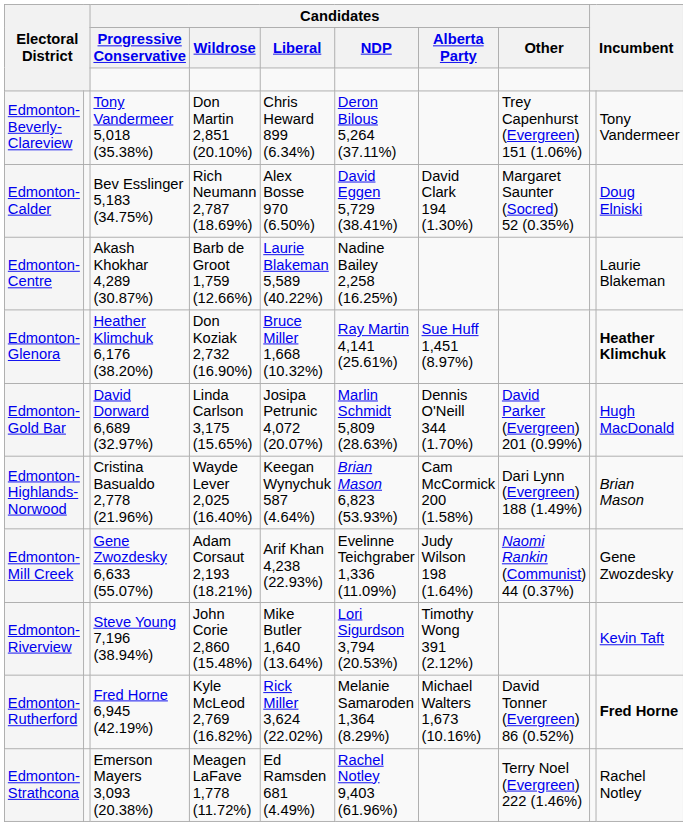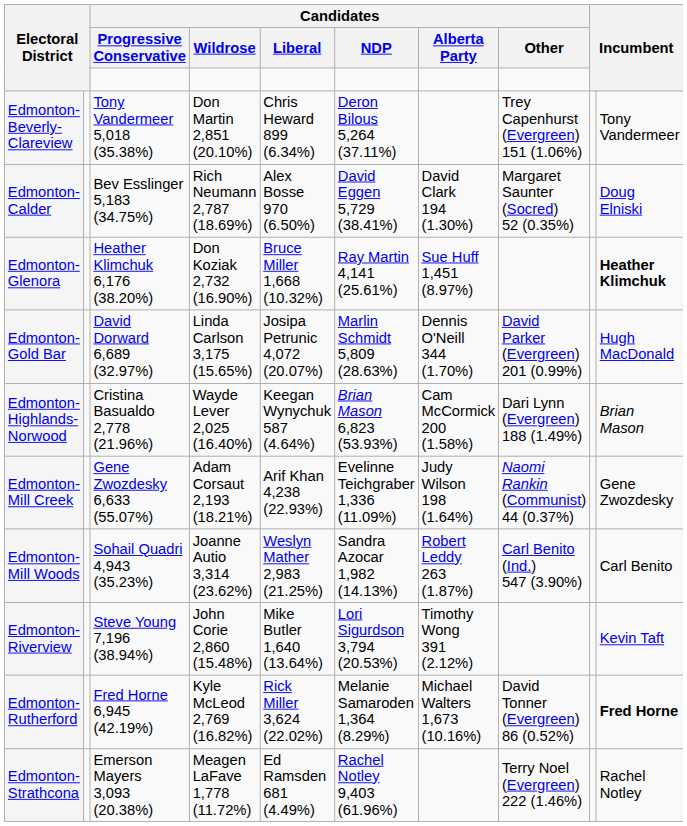 <table class="wikitable" style="width:100%">
 <tr>
 <th rowspan=3 colspan=2>Electoral District</th>
 <th colspan=6>Candidates</th>
 <th rowspan=3 colspan=2>Incumbent</th>
 </tr>
 <tr>
 <th><a href='#'>Progressive<br>Conservative</a></th>
 <th><a href='#'>Wildrose</a></th>
 <th><a href='#'>Liberal</a></th>
 <th><a href='#'>NDP</a></th>
 <th><a href='#'>Alberta<br>Party</a></th>
 <th>Other</th>
 </tr>
 <tr>
 <td> </td>
 <td> </td>
 <td> </td>
 <td> </td>
 <td> </td>
 <td> </td>
 </tr>
 <tr>
 <td style="background:whitesmoke;"><a href='#'>Edmonton-Beverly-Clareview</a></td>
 <td></td>
 <td><a href='#'>Tony Vandermeer</a><br> 5,018 (35.38%)</td>
 <td>Don Martin<br>2,851 (20.10%)</td>
 <td>Chris Heward<br>899 (6.34%)</td>
 <td><a href='#'>Deron Bilous</a><br>5,264 (37.11%)</td>
 <td></td>
 <td>Trey Capenhurst<br>(<a href='#'>Evergreen</a>)<br>151 (1.06%)</td>
 <td></td>
 <td>Tony Vandermeer</td>
 </tr>
 <tr>
 <td style="background:whitesmoke;"><a href='#'>Edmonton-Calder</a></td>
 <td></td>
 <td>Bev Esslinger<br>5,183 (34.75%)</td>
 <td>Rich Neumann<br>2,787 (18.69%)</td>
 <td>Alex Bosse<br>970 (6.50%)</td>
 <td><a href='#'>David Eggen</a><br>5,729 (38.41%)</td>
 <td>David Clark<br>194 (1.30%)</td>
 <td>Margaret Saunter<br>(<a href='#'>Socred</a>)<br>52 (0.35%)</td>
 <td></td>
 <td><a href='#'>Doug Elniski</a></td>
-</tr>
-<tr>
-<td style="background:whitesmoke;"><a href='#'>Edmonton-Centre</a></td>
-<td></td>
-<td>Akash Khokhar<br>4,289 (30.87%)</td>
-<td>Barb de Groot<br>1,759 (12.66%)</td>
-<td><a href='#'>Laurie Blakeman</a><br>5,589 (40.22%)</td>
-<td>Nadine Bailey<br>2,258 (16.25%)</td>
-<td></td>
-<td></td>
-<td></td>
-<td>Laurie Blakeman</td>
 </tr>
 <tr>
 <td style="background:whitesmoke;"><a href='#'>Edmonton-Glenora</a></td>
 <td></td>
 <td><a href='#'>Heather Klimchuk</a><br>6,176 (38.20%)</td>
 <td>Don Koziak<br>2,732 (16.90%)</td>
 <td><a href='#'>Bruce Miller</a><br>1,668 (10.32%)</td>
 <td><a href='#'>Ray Martin</a><br>4,141 (25.61%)</td>
 <td><a href='#'>Sue Huff</a><br>1,451 (8.97%)</td>
 <td></td>
 <td></td>
 <td><strong>Heather Klimchuk</strong></td>
 </tr>
 <tr>
 <td style="background:whitesmoke;"><a href='#'>Edmonton-Gold Bar</a></td>
 <td></td>
 <td><a href='#'>David Dorward</a><br>6,689 (32.97%)</td>
 <td>Linda Carlson<br>3,175 (15.65%)</td>
 <td>Josipa Petrunic<br>4,072 (20.07%)</td>
 <td><a href='#'>Marlin Schmidt</a><br>5,809 (28.63%)</td>
 <td>Dennis O'Neill<br>344 (1.70%)</td>
 <td><a href='#'>David Parker</a><br>(<a href='#'>Evergreen</a>)<br>201 (0.99%)</td>
 <td></td>
 <td><a href='#'>Hugh MacDonald</a></td>
 </tr>
 <tr>
 <td style="background:whitesmoke;"><a href='#'>Edmonton-Highlands-Norwood</a></td>
 <td></td>
 <td>Cristina Basualdo<br>2,778 (21.96%)</td>
 <td>Wayde Lever<br>2,025 (16.40%)</td>
 <td>Keegan Wynychuk<br>587 (4.64%)</td>
 <td><em><a href='#'>Brian Mason</a></em><br>6,823 (53.93%)</td>
 <td>Cam McCormick<br>200 (1.58%)</td>
 <td>Dari Lynn<br>(<a href='#'>Evergreen</a>)<br>188 (1.49%)</td>
 <td></td>
 <td><em>Brian Mason</em></td>
 </tr>
 <tr>
 <td style="background:whitesmoke;"><a href='#'>Edmonton-Mill Creek</a></td>
 <td></td>
 <td><a href='#'>Gene Zwozdesky</a><br>6,633 (55.07%)</td>
 <td>Adam Corsaut<br>2,193 (18.21%)</td>
 <td>Arif Khan<br>4,238 (22.93%)</td>
 <td>Evelinne Teichgraber<br>1,336 (11.09%)</td>
 <td>Judy Wilson<br>198 (1.64%)</td>
 <td><em><a href='#'>Naomi Rankin</a></em><br>(<a href='#'>Communist</a>)<br>44 (0.37%)</td>
 <td></td>
 <td>Gene Zwozdesky</td>
 </tr>
 <tr>
+<td style="background:whitesmoke;"><a href='#'>Edmonton-Mill Woods</a></td>
+<td></td>
+<td><a href='#'>Sohail Quadri</a><br>4,943 (35.23%)</td>
+<td>Joanne Autio<br>3,314 (23.62%)</td>
+<td><a href='#'>Weslyn Mather</a><br>2,983 (21.25%)</td>
+<td>Sandra Azocar<br>1,982 (14.13%)</td>
+<td><a href='#'>Robert Leddy</a><br>263 (1.87%)</td>
+<td><a href='#'>Carl Benito</a><br>(<a href='#'>Ind.</a>)<br>547 (3.90%)</td>
+<td></td>
+<td>Carl Benito</td>
+</tr>
+<tr>
 <td style="background:whitesmoke;"><a href='#'>Edmonton-Riverview</a></td>
 <td></td>
 <td><a href='#'>Steve Young</a><br>7,196 (38.94%)</td>
 <td>John Corie<br>2,860 (15.48%)</td>
 <td>Mike Butler<br>1,640 (13.64%)</td>
 <td><a href='#'>Lori Sigurdson</a><br>3,794 (20.53%)</td>
 <td>Timothy Wong<br>391 (2.12%)</td>
 <td></td>
 <td></td>
 <td><a href='#'>Kevin Taft</a></td>
 </tr>
 <tr>
 <td style="background:whitesmoke;"><a href='#'>Edmonton-Rutherford</a></td>
 <td></td>
 <td><a href='#'>Fred Horne</a><br>6,945 (42.19%)</td>
 <td>Kyle McLeod<br>2,769 (16.82%)</td>
 <td><a href='#'>Rick Miller</a><br>3,624 (22.02%)</td>
 <td>Melanie Samaroden<br>1,364 (8.29%)</td>
 <td>Michael Walters<br>1,673 (10.16%)</td>
 <td>David Tonner<br>(<a href='#'>Evergreen</a>)<br>86 (0.52%)</td>
 <td></td>
 <td><strong>Fred Horne</strong></td>
 </tr>
 <tr>
 <td style="background:whitesmoke;"><a href='#'>Edmonton-Strathcona</a></td>
 <td></td>
 <td>Emerson Mayers<br>3,093 (20.38%)</td>
 <td>Meagen LaFave<br>1,778 (11.72%)</td>
 <td>Ed Ramsden<br>681 (4.49%)</td>
 <td><a href='#'>Rachel Notley</a><br>9,403 (61.96%)</td>
 <td></td>
 <td>Terry Noel<br>(<a href='#'>Evergreen</a>)<br>222 (1.46%)</td>
 <td></td>
 <td>Rachel Notley</td>
 </tr>
 </table>
